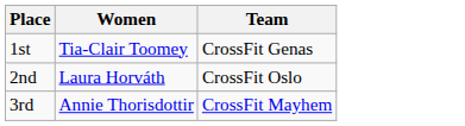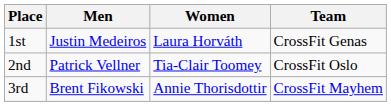 <table class="wikitable">
 <tr>
 <th>Place</th>
+<th>Men</th>
 <th>Women </th>
 <th>Team</th>
 </tr>
 <tr>
 <td>1st</td>
-<td> <a href='#'>Tia-Clair Toomey</a></td>
+<td> <a href='#'>Justin Medeiros</a></td>
+<td> <a href='#'>Laura Horváth</a></td>
 <td>CrossFit Genas</td>
 </tr>
 <tr>
 <td>2nd</td>
-<td> <a href='#'>Laura Horváth</a></td>
+<td> <a href='#'>Patrick Vellner</a></td>
+<td> <a href='#'>Tia-Clair Toomey</a></td>
 <td>CrossFit Oslo</td>
 </tr>
 <tr>
 <td>3rd</td>
+<td> <a href='#'>Brent Fikowski</a></td>
 <td> <a href='#'>Annie Thorisdottir</a></td>
 <td><a href='#'>CrossFit Mayhem</a></td>
 </tr>
 </table>
